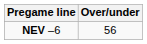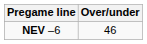 <table class="wikitable">
 <tr align="center">
 <th style=>Pregame line</th>
 <th style=>Over/under</th>
 </tr>
 <tr align="center">
 <td><strong>NEV</strong> –6</td>
-<td>56</td>
+<td>46</td>
 </tr>
 </table>
